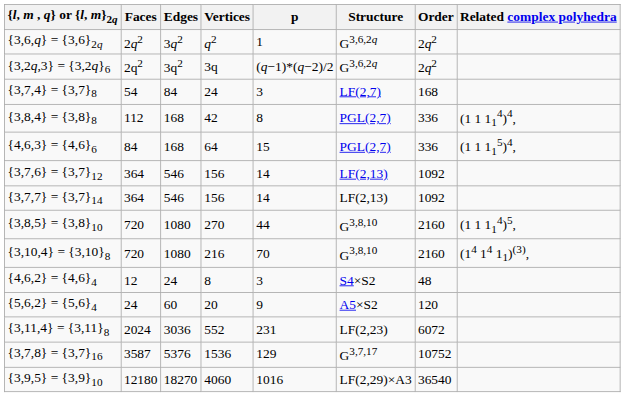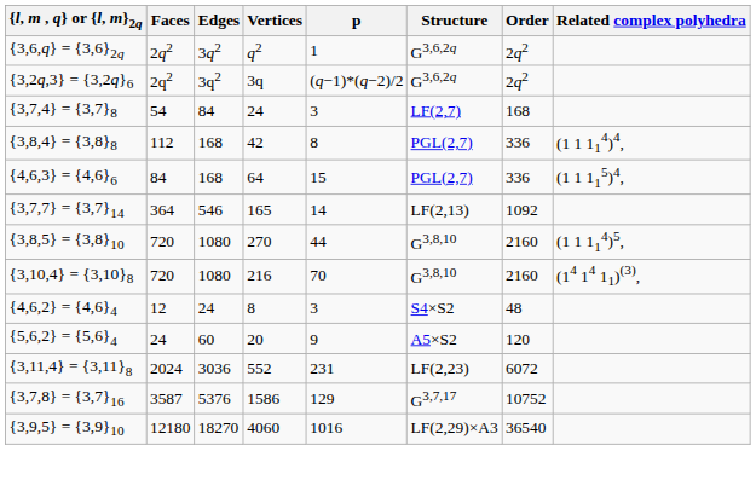 <table class=wikitable>
 <tr>
 <th>{<em>l</em>, <em>m</em> , <em>q</em>} or {<em>l</em>, <em>m</em>}<sub>2<em>q</em></sub></th>
 <th>Faces</th>
 <th>Edges</th>
 <th>Vertices</th>
 <th>p</th>
 <th>Structure</th>
 <th>Order</th>
 <th>Related <a href='#'>complex polyhedra</a></th>
 </tr>
 <tr>
 <td>{3,6,<em>q</em>} = {3,6}<sub>2<em>q</em></sub></td>
 <td>2<em>q</em><sup>2</sup></td>
 <td>3<em>q</em><sup>2</sup></td>
 <td><em>q</em><sup>2</sup></td>
 <td>1</td>
 <td>G<sup>3,6,2<em>q</em></sup></td>
 <td>2<em>q</em><sup>2</sup></td>
 <td></td>
 </tr>
 <tr>
 <td>{3,2<em>q</em>,3} = {3,2<em>q</em>}<sub>6</sub></td>
 <td>2q<sup>2</sup></td>
 <td>3q<sup>2</sup></td>
 <td>3q</td>
 <td>(<em>q</em>−1)*(<em>q</em>−2)/2</td>
 <td>G<sup>3,6,2<em>q</em></sup></td>
 <td>2<em>q</em><sup>2</sup></td>
 <td></td>
 </tr>
 <tr>
 <td>{3,7,4} = {3,7}<sub>8</sub></td>
 <td>54</td>
 <td>84</td>
 <td>24</td>
 <td>3</td>
 <td><a href='#'>LF(2,7)</a></td>
 <td>168</td>
 <td></td>
 </tr>
 <tr>
 <td>{3,8,4} = {3,8}<sub>8</sub></td>
 <td>112</td>
 <td>168</td>
 <td>42</td>
 <td>8</td>
 <td><a href='#'>PGL(2,7)</a></td>
 <td>336</td>
 <td>(1 1 1<sub>1</sub><sup>4</sup>)<sup>4</sup>, </td>
 </tr>
 <tr>
 <td>{4,6,3} = {4,6}<sub>6</sub></td>
 <td>84</td>
 <td>168</td>
 <td>64</td>
 <td>15</td>
 <td><a href='#'>PGL(2,7)</a></td>
 <td>336</td>
 <td>(1 1 1<sub>1</sub><sup>5</sup>)<sup>4</sup>, </td>
 </tr>
 <tr>
-<td>{3,7,6} = {3,7}<sub>12</sub></td>
-<td>364</td>
-<td>546</td>
-<td>156</td>
-<td>14</td>
-<td><a href='#'>LF(2,13)</a></td>
-<td>1092</td>
-<td></td>
-</tr>
-<tr>
 <td>{3,7,7} = {3,7}<sub>14</sub></td>
 <td>364</td>
 <td>546</td>
-<td>156</td>
+<td>165</td>
 <td>14</td>
 <td>LF(2,13)</td>
 <td>1092</td>
 <td></td>
 </tr>
 <tr>
 <td>{3,8,5} = {3,8}<sub>10</sub></td>
 <td>720</td>
 <td>1080</td>
 <td>270</td>
 <td>44</td>
 <td>G<sup>3,8,10</sup></td>
 <td>2160</td>
 <td>(1 1 1<sub>1</sub><sup>4</sup>)<sup>5</sup>, </td>
 </tr>
 <tr>
 <td>{3,10,4} = {3,10}<sub>8</sub></td>
 <td>720</td>
 <td>1080</td>
 <td>216</td>
 <td>70</td>
 <td>G<sup>3,8,10</sup></td>
 <td>2160</td>
 <td>(1<sup>4</sup> 1<sup>4</sup> 1<sub>1</sub>)<sup>(3)</sup>, </td>
 </tr>
 <tr>
 <td>{4,6,2} = {4,6}<sub>4</sub></td>
 <td>12</td>
 <td>24</td>
 <td>8</td>
 <td>3</td>
 <td><a href='#'>S4</a>×S2</td>
 <td>48</td>
 <td></td>
 </tr>
 <tr>
 <td>{5,6,2} = {5,6}<sub>4</sub></td>
 <td>24</td>
 <td>60</td>
 <td>20</td>
 <td>9</td>
 <td><a href='#'>A5</a>×S2</td>
 <td>120</td>
 <td></td>
 </tr>
 <tr>
 <td>{3,11,4} = {3,11}<sub>8</sub></td>
 <td>2024</td>
 <td>3036</td>
 <td>552</td>
 <td>231</td>
 <td>LF(2,23)</td>
 <td>6072</td>
 <td></td>
 </tr>
 <tr>
 <td>{3,7,8} = {3,7}<sub>16</sub></td>
 <td>3587</td>
 <td>5376</td>
-<td>1536</td>
+<td>1586</td>
 <td>129</td>
 <td>G<sup>3,7,17</sup></td>
 <td>10752</td>
 <td></td>
 </tr>
 <tr>
 <td>{3,9,5} = {3,9}<sub>10</sub></td>
 <td>12180</td>
 <td>18270</td>
 <td>4060</td>
 <td>1016</td>
 <td>LF(2,29)×A3</td>
 <td>36540</td>
 <td></td>
 </tr>
 </table>
